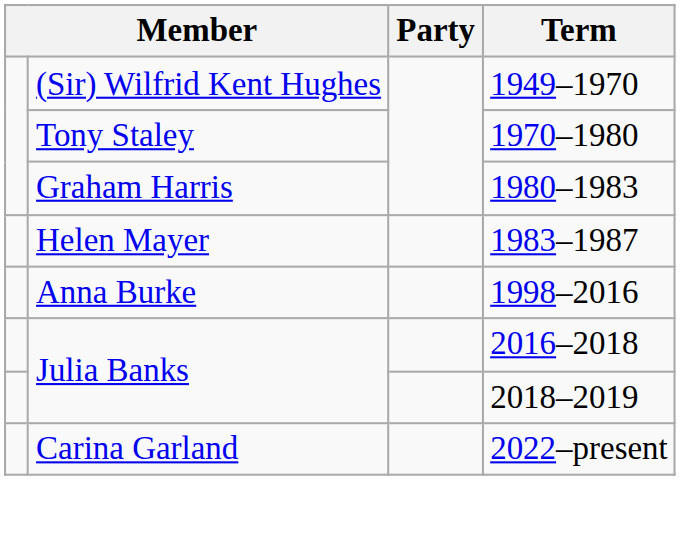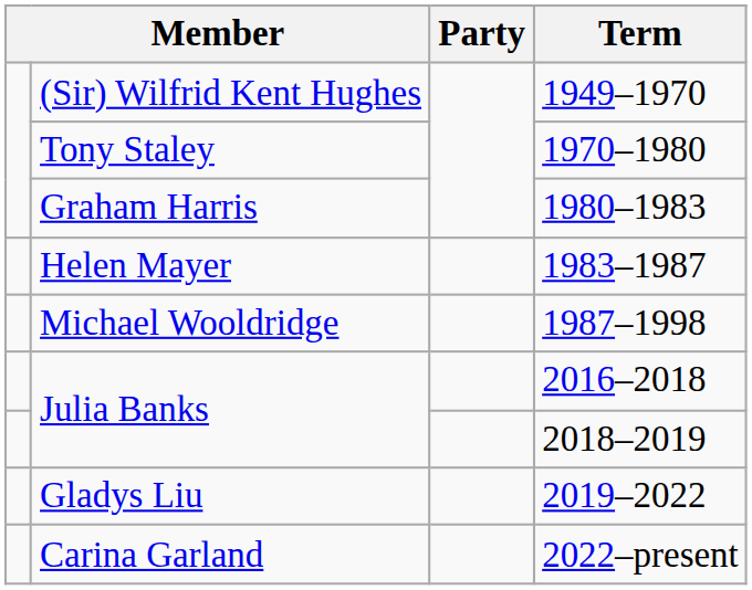 <table class="wikitable">
 <tr>
 <th colspan="2">Member</th>
 <th>Party</th>
 <th>Term</th>
 </tr>
 <tr>
 <td rowspan=3 > </td>
 <td><a href='#'>(Sir) Wilfrid Kent Hughes</a></td>
 <td rowspan=3></td>
 <td><a href='#'>1949</a>–1970</td>
 </tr>
 <tr>
 <td><a href='#'>Tony Staley</a></td>
 <td><a href='#'>1970</a>–1980</td>
 </tr>
 <tr>
 <td><a href='#'>Graham Harris</a></td>
 <td><a href='#'>1980</a>–1983</td>
 </tr>
 <tr>
 <td> </td>
 <td><a href='#'>Helen Mayer</a></td>
 <td></td>
 <td><a href='#'>1983</a>–1987</td>
 </tr>
 <tr>
 <td> </td>
-<td><a href='#'>Anna Burke</a></td>
+<td><a href='#'>Michael Wooldridge</a></td>
 <td></td>
-<td><a href='#'>1998</a>–2016</td>
+<td><a href='#'>1987</a>–1998</td>
 </tr>
 <tr>
 <td> </td>
 <td rowspan="2"><a href='#'>Julia Banks</a></td>
 <td></td>
 <td><a href='#'>2016</a>–2018</td>
 </tr>
 <tr>
 <td> </td>
 <td></td>
 <td>2018–2019</td>
 </tr>
 <tr>
 <td> </td>
+<td><a href='#'>Gladys Liu</a></td>
+<td></td>
+<td><a href='#'>2019</a>–2022</td>
+</tr>
+<tr>
+<td> </td>
 <td><a href='#'>Carina Garland</a></td>
 <td></td>
 <td><a href='#'>2022</a>–present</td>
 </tr>
 </table>
